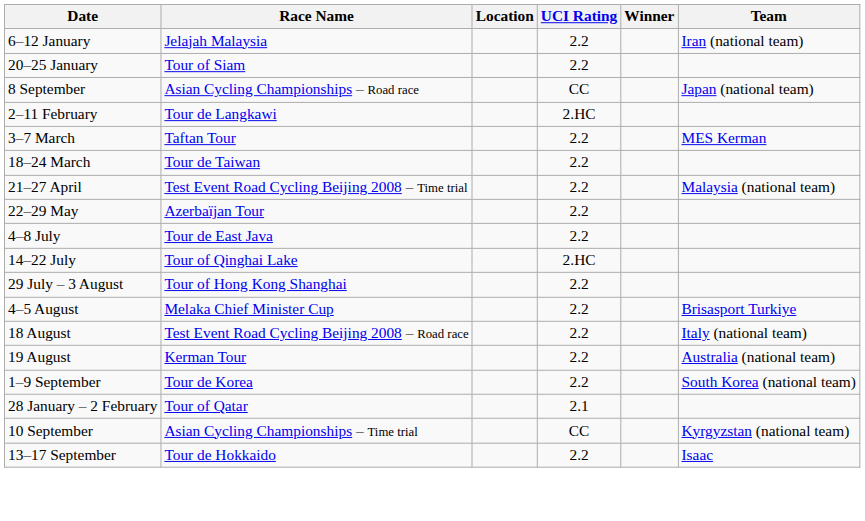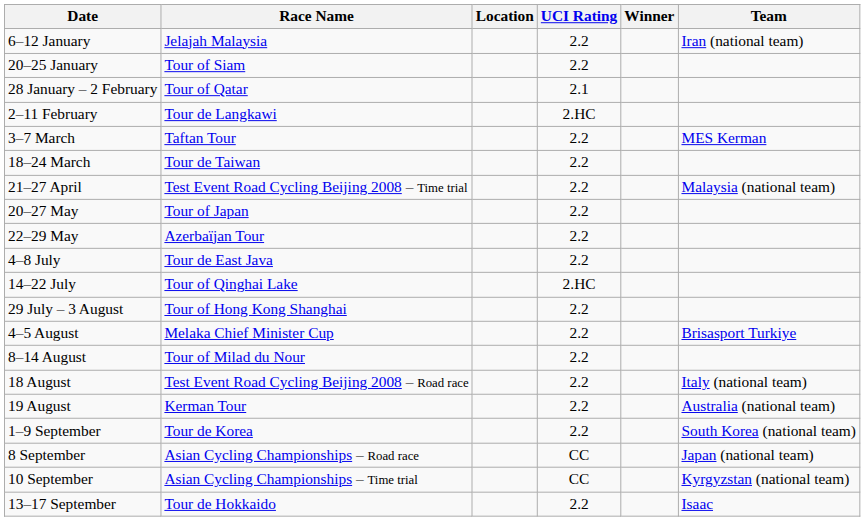 <table class="wikitable sortable">
 <tr>
 <th>Date</th>
 <th>Race Name</th>
 <th>Location</th>
 <th><a href='#'>UCI Rating</a></th>
 <th>Winner</th>
 <th>Team</th>
 </tr>
 <tr>
 <td>6–12 January</td>
 <td><a href='#'>Jelajah Malaysia</a></td>
 <td></td>
 <td align=center>2.2</td>
 <td></td>
 <td><a href='#'>Iran</a> (national team)</td>
 </tr>
 <tr>
 <td>20–25 January</td>
 <td><a href='#'>Tour of Siam</a></td>
 <td></td>
 <td align=center>2.2</td>
 <td></td>
 <td></td>
 </tr>
 <tr>
-<td>8 September</td>
-<td><a href='#'>Asian Cycling Championships</a> – <small>Road race</small></td>
+<td>28 January – 2 February</td>
+<td><a href='#'>Tour of Qatar</a></td>
 <td></td>
-<td align=center>CC</td>
+<td align=center>2.1</td>
 <td></td>
-<td><a href='#'>Japan</a> (national team)</td>
+<td></td>
 </tr>
 <tr>
 <td>2–11 February</td>
 <td><a href='#'>Tour de Langkawi</a></td>
 <td></td>
 <td align=center>2.HC</td>
 <td></td>
 <td></td>
 </tr>
 <tr>
 <td>3–7 March</td>
 <td><a href='#'>Taftan Tour</a></td>
 <td></td>
 <td align=center>2.2</td>
 <td></td>
 <td><a href='#'>MES Kerman</a></td>
 </tr>
 <tr>
 <td>18–24 March</td>
 <td><a href='#'>Tour de Taiwan</a></td>
 <td></td>
 <td align=center>2.2</td>
 <td></td>
 <td></td>
 </tr>
 <tr>
 <td>21–27 April</td>
 <td><a href='#'>Test Event Road Cycling Beijing 2008</a> – <small>Time trial</small></td>
 <td></td>
 <td align=center>2.2</td>
 <td></td>
 <td><a href='#'>Malaysia</a> (national team)</td>
+</tr>
+<tr>
+<td>20–27 May</td>
+<td><a href='#'>Tour of Japan</a></td>
+<td></td>
+<td align=center>2.2</td>
+<td></td>
+<td></td>
 </tr>
 <tr>
 <td>22–29 May</td>
 <td><a href='#'>Azerbaïjan Tour</a></td>
 <td></td>
 <td align=center>2.2</td>
 <td></td>
 <td></td>
 </tr>
 <tr>
 <td>4–8 July</td>
 <td><a href='#'>Tour de East Java</a></td>
 <td></td>
 <td align=center>2.2</td>
 <td></td>
 <td></td>
 </tr>
 <tr>
 <td>14–22 July</td>
 <td><a href='#'>Tour of Qinghai Lake</a></td>
 <td></td>
 <td align=center>2.HC</td>
 <td></td>
 <td></td>
 </tr>
 <tr>
 <td>29 July – 3 August</td>
 <td><a href='#'>Tour of Hong Kong Shanghai</a></td>
 <td><br></td>
 <td align=center>2.2</td>
 <td></td>
 <td></td>
 </tr>
 <tr>
 <td>4–5 August</td>
 <td><a href='#'>Melaka Chief Minister Cup</a></td>
 <td></td>
 <td align=center>2.2</td>
 <td></td>
 <td><a href='#'>Brisasport Turkiye</a></td>
 </tr>
 <tr>
+<td>8–14 August</td>
+<td><a href='#'>Tour of Milad du Nour</a></td>
+<td></td>
+<td align=center>2.2</td>
+<td></td>
+<td></td>
+</tr>
+<tr>
 <td>18 August</td>
 <td><a href='#'>Test Event Road Cycling Beijing 2008</a> – <small>Road race</small></td>
 <td></td>
 <td align=center>2.2</td>
 <td></td>
 <td><a href='#'>Italy</a> (national team)</td>
 </tr>
 <tr>
 <td>19 August</td>
 <td><a href='#'>Kerman Tour</a></td>
 <td></td>
 <td align=center>2.2</td>
 <td></td>
 <td><a href='#'>Australia</a> (national team)</td>
 </tr>
 <tr>
 <td>1–9 September</td>
 <td><a href='#'>Tour de Korea</a></td>
 <td></td>
 <td align=center>2.2</td>
 <td></td>
 <td><a href='#'>South Korea</a> (national team)</td>
 </tr>
 <tr>
-<td>28 January – 2 February</td>
-<td><a href='#'>Tour of Qatar</a></td>
+<td>8 September</td>
+<td><a href='#'>Asian Cycling Championships</a> – <small>Road race</small></td>
 <td></td>
-<td align=center>2.1</td>
+<td align=center>CC</td>
 <td></td>
-<td></td>
+<td><a href='#'>Japan</a> (national team)</td>
 </tr>
 <tr>
 <td>10 September</td>
 <td><a href='#'>Asian Cycling Championships</a> – <small>Time trial</small></td>
 <td></td>
 <td align=center>CC</td>
 <td></td>
 <td><a href='#'>Kyrgyzstan</a> (national team)</td>
 </tr>
 <tr>
 <td>13–17 September</td>
 <td><a href='#'>Tour de Hokkaido</a></td>
 <td></td>
 <td align=center>2.2</td>
 <td></td>
 <td><a href='#'>Isaac</a></td>
 </tr>
 </table>
